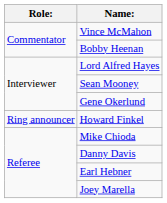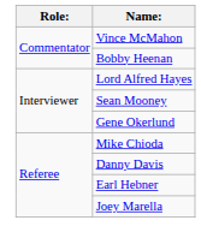 <table class=wikitable style="font-size:90%; margin: 0.5em 0 0.5em 1em; float: right; clear: right;">
 <tr>
 <th>Role:</th>
 <th>Name:</th>
 </tr>
 <tr>
 <td rowspan=2><a href='#'>Commentator</a></td>
 <td><a href='#'>Vince McMahon</a></td>
 </tr>
 <tr>
 <td><a href='#'>Bobby Heenan</a></td>
 </tr>
 <tr>
 <td rowspan=3>Interviewer</td>
 <td><a href='#'>Lord Alfred Hayes</a></td>
 </tr>
 <tr>
 <td><a href='#'>Sean Mooney</a></td>
 </tr>
 <tr>
 <td><a href='#'>Gene Okerlund</a></td>
 </tr>
 <tr>
-<td rowspan=1><a href='#'>Ring announcer</a></td>
-<td><a href='#'>Howard Finkel</a></td>
-</tr>
-<tr>
 <td rowspan=4><a href='#'>Referee</a></td>
 <td><a href='#'>Mike Chioda</a></td>
 </tr>
 <tr>
 <td><a href='#'>Danny Davis</a></td>
 </tr>
 <tr>
 <td><a href='#'>Earl Hebner</a></td>
 </tr>
 <tr>
 <td><a href='#'>Joey Marella</a></td>
 </tr>
 </table>
